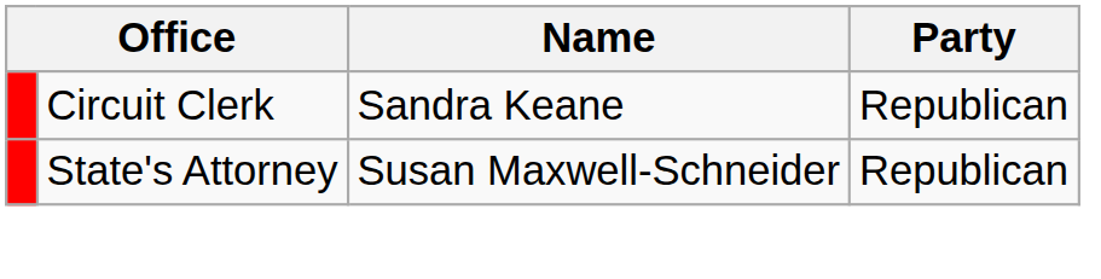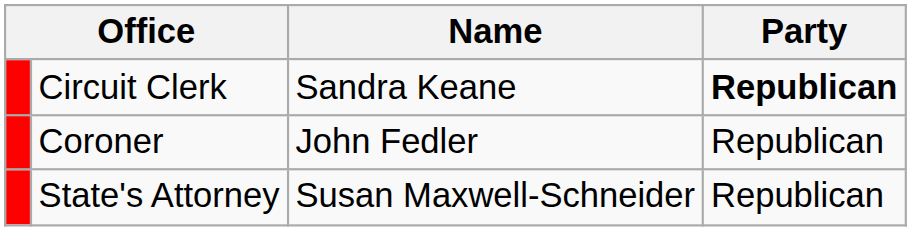 <table class="wikitable">
 <tr>
 <th colspan="2">Office</th>
 <th>Name</th>
 <th>Party</th>
 </tr>
 <tr>
 <td bgcolor="red"> </td>
 <td>Circuit Clerk</td>
 <td>Sandra Keane</td>
+<td><strong>Republican</strong></td>
+</tr>
+<tr>
+<td bgcolor="red"> </td>
+<td>Coroner</td>
+<td>John Fedler</td>
 <td>Republican</td>
 </tr>
 <tr>
 <td bgcolor="red"> </td>
 <td>State's Attorney</td>
 <td>Susan Maxwell-Schneider</td>
 <td>Republican</td>
 </tr>
 </table>
